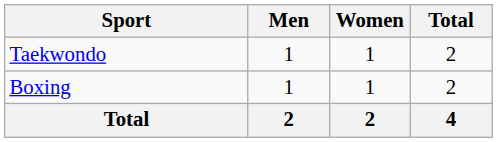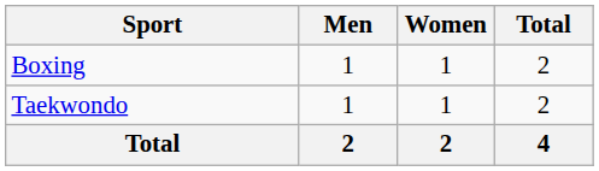 <table class="wikitable sortable" style="text-align:center;">
 <tr>
 <th width=180>Sport</th>
 <th width=55>Men</th>
 <th width=55>Women</th>
 <th width=55>Total</th>
 </tr>
 <tr>
-<td align=left><a href='#'>Taekwondo</a></td>
+<td align=left><a href='#'>Boxing</a></td>
 <td>1</td>
 <td>1</td>
 <td>2</td>
 </tr>
 <tr>
-<td align=left><a href='#'>Boxing</a></td>
+<td align=left><a href='#'>Taekwondo</a></td>
 <td>1</td>
 <td>1</td>
 <td>2</td>
 </tr>
 <tr>
 <th>Total</th>
 <th>2</th>
 <th>2</th>
 <th>4</th>
 </tr>
 </table>
